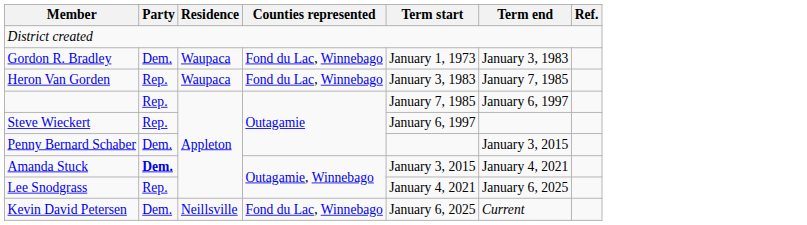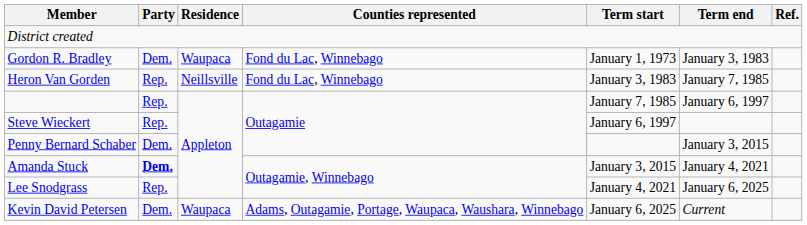 <table class="wikitable">
 <tr>
 <th>Member</th>
 <th>Party</th>
 <th>Residence</th>
 <th>Counties represented</th>
 <th>Term start</th>
 <th>Term end</th>
 <th>Ref.</th>
 </tr>
 <tr>
 <td colspan="7"><em>District created</em></td>
 </tr>
 <tr>
 <td><a href='#'>Gordon R. Bradley</a></td>
 <td><a href='#'>Dem.</a></td>
 <td><a href='#'>Waupaca</a></td>
 <td><a href='#'>Fond du Lac</a>, <a href='#'>Winnebago</a></td>
 <td>January 1, 1973</td>
 <td>January 3, 1983</td>
 <td></td>
 </tr>
 <tr>
 <td><a href='#'>Heron Van Gorden</a></td>
 <td><a href='#'>Rep.</a></td>
-<td><a href='#'>Waupaca</a></td>
+<td><a href='#'>Neillsville</a></td>
 <td><a href='#'>Fond du Lac</a>, <a href='#'>Winnebago</a></td>
 <td>January 3, 1983</td>
 <td>January 7, 1985</td>
 <td></td>
 </tr>
 <tr>
 <td></td>
 <td><a href='#'>Rep.</a></td>
 <td rowspan="5"><a href='#'>Appleton</a></td>
 <td rowspan="3"><a href='#'>Outagamie</a></td>
 <td>January 7, 1985</td>
 <td>January 6, 1997</td>
 <td></td>
 </tr>
 <tr>
 <td><a href='#'>Steve Wieckert</a></td>
 <td><a href='#'>Rep.</a></td>
 <td>January 6, 1997</td>
 <td></td>
 <td></td>
 </tr>
 <tr>
 <td><a href='#'>Penny Bernard Schaber</a></td>
 <td><a href='#'>Dem.</a></td>
 <td></td>
 <td>January 3, 2015</td>
 <td></td>
 </tr>
 <tr>
 <td><a href='#'>Amanda Stuck</a></td>
 <td><strong><a href='#'>Dem.</a></strong></td>
 <td rowspan="2"><a href='#'>Outagamie</a>, <a href='#'>Winnebago</a></td>
 <td>January 3, 2015</td>
 <td>January 4, 2021</td>
 <td></td>
 </tr>
 <tr>
 <td><a href='#'>Lee Snodgrass</a></td>
 <td><a href='#'>Rep.</a></td>
 <td>January 4, 2021</td>
 <td>January 6, 2025</td>
 <td></td>
 </tr>
 <tr>
 <td><a href='#'>Kevin David Petersen</a></td>
 <td><a href='#'>Dem.</a></td>
-<td><a href='#'>Neillsville</a></td>
-<td><a href='#'>Fond du Lac</a>, <a href='#'>Winnebago</a></td>
+<td><a href='#'>Waupaca</a></td>
+<td><a href='#'>Adams</a>, <a href='#'>Outagamie</a>, <a href='#'>Portage</a>, <a href='#'>Waupaca</a>, <a href='#'>Waushara</a>, <a href='#'>Winnebago</a></td>
 <td>January 6, 2025</td>
 <td><em>Current</em></td>
 <td></td>
 </tr>
 </table>
